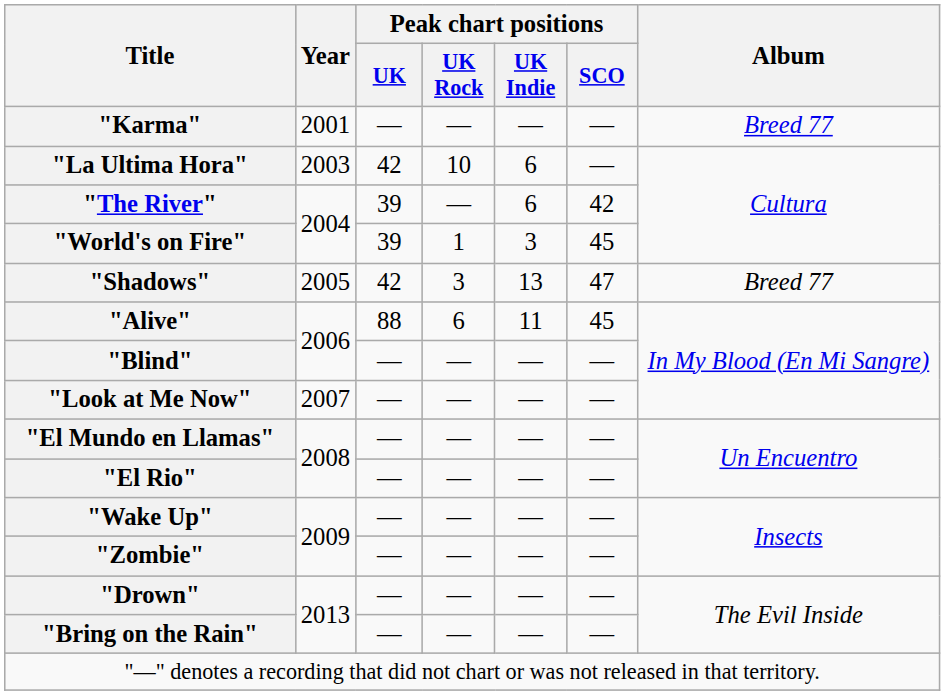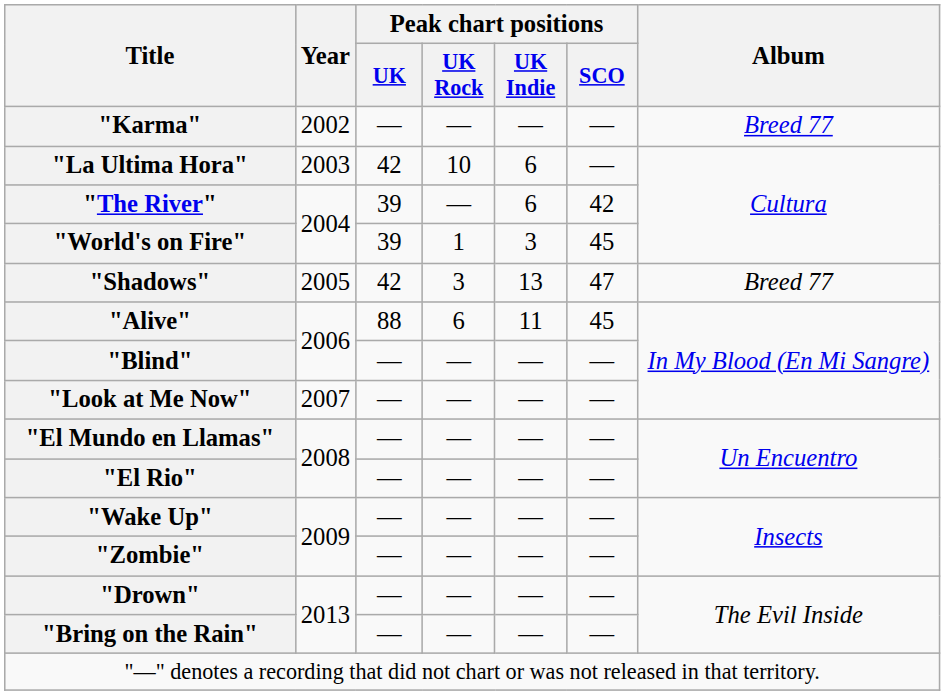 <table class="wikitable plainrowheaders" style="text-align:center">
 <tr>
 <th scope="col" rowspan="2" style="width:14em;">Title</th>
 <th scope="col" rowspan="2">Year</th>
 <th scope="col" colspan="4">Peak chart positions</th>
 <th scope="col" rowspan="2" style="width:15em;">Album</th>
 </tr>
 <tr>
 <th scope="col" style="width:3em;font-size:90%;"><a href='#'>UK</a><br></th>
 <th scope="col" style="width:3em;font-size:90%;"><a href='#'>UK<br>Rock</a> <br></th>
 <th scope="col" style="width:3em;font-size:90%;"><a href='#'>UK<br>Indie</a> <br></th>
 <th scope="col" style="width:3em;font-size:90%;"><a href='#'>SCO</a> <br></th>
 </tr>
 <tr>
 <th scope="row">"Karma"</th>
-<td rowspan="1">2001</td>
+<td rowspan="1">2002</td>
 <td>—</td>
 <td>—</td>
 <td>—</td>
 <td>—</td>
 <td rowspan="1"><em><a href='#'>Breed 77</a></em></td>
 </tr>
 <tr>
 <th scope="row">"La Ultima Hora"</th>
 <td rowspan="1">2003</td>
 <td>42</td>
 <td>10</td>
 <td>6</td>
 <td>—</td>
 <td rowspan="3"><em><a href='#'>Cultura</a></em></td>
 </tr>
 <tr>
 <th scope="row">"<a href='#'>The River</a>"</th>
 <td rowspan="2">2004</td>
 <td>39</td>
 <td>—</td>
 <td>6</td>
 <td>42</td>
 </tr>
 <tr>
 <th scope="row">"World's on Fire"</th>
 <td>39</td>
 <td>1</td>
 <td>3</td>
 <td>45</td>
 </tr>
 <tr>
 <th scope="row">"Shadows"</th>
 <td rowspan="1">2005</td>
 <td>42</td>
 <td>3</td>
 <td>13</td>
 <td>47</td>
 <td rowspan="1"><em>Breed 77</em></td>
 </tr>
 <tr>
 <th scope="row">"Alive"</th>
 <td rowspan="2">2006</td>
 <td>88</td>
 <td>6</td>
 <td>11</td>
 <td>45</td>
 <td rowspan="3"><em><a href='#'>In My Blood (En Mi Sangre)</a></em></td>
 </tr>
 <tr>
 <th scope="row">"Blind"</th>
 <td>—</td>
 <td>—</td>
 <td>—</td>
 <td>—</td>
 </tr>
 <tr>
 <th scope="row">"Look at Me Now"</th>
 <td rowspan="1">2007</td>
 <td>—</td>
 <td>—</td>
 <td>—</td>
 <td>—</td>
 </tr>
 <tr>
 <th scope="row">"El Mundo en Llamas"</th>
 <td rowspan="2">2008</td>
 <td>—</td>
 <td>—</td>
 <td>—</td>
 <td>—</td>
 <td rowspan="2"><em><a href='#'>Un Encuentro</a></em></td>
 </tr>
 <tr>
 <th scope="row">"El Rio"</th>
 <td>—</td>
 <td>—</td>
 <td>—</td>
 <td>—</td>
 </tr>
 <tr>
 <th scope="row">"Wake Up"</th>
 <td rowspan="2">2009</td>
 <td>—</td>
 <td>—</td>
 <td>—</td>
 <td>—</td>
 <td rowspan="2"><em><a href='#'>Insects</a></em></td>
 </tr>
 <tr>
 <th scope="row">"Zombie"</th>
 <td>—</td>
 <td>—</td>
 <td>—</td>
 <td>—</td>
 </tr>
 <tr>
 <th scope="row">"Drown"</th>
 <td rowspan="2">2013</td>
 <td>—</td>
 <td>—</td>
 <td>—</td>
 <td>—</td>
 <td rowspan="2"><em>The Evil Inside</em></td>
 </tr>
 <tr>
 <th scope="row">"Bring on the Rain"</th>
 <td>—</td>
 <td>—</td>
 <td>—</td>
 <td>—</td>
 </tr>
 <tr>
 <td colspan="13" style="font-size:90%">"—" denotes a recording that did not chart or was not released in that territory.</td>
 </tr>
 </table>
